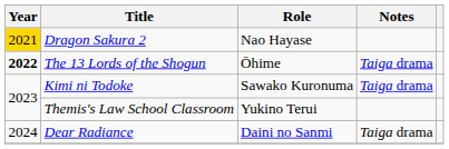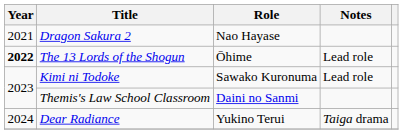 <table class="wikitable sortable">
 <tr>
 <th>Year</th>
 <th>Title</th>
 <th>Role</th>
 <th class="unsortable">Notes</th>
 <th class="unsortable"></th>
 </tr>
 <tr>
-<td style="background: gold;">2021</td>
+<td>2021</td>
 <td><em><a href='#'>Dragon Sakura 2</a></em></td>
 <td>Nao Hayase</td>
 <td></td>
 <td></td>
 </tr>
 <tr>
 <td><strong>2022</strong></td>
 <td><em><a href='#'>The 13 Lords of the Shogun</a></em></td>
 <td>Ōhime</td>
-<td><a href='#'><em>Taiga</em> drama</a></td>
+<td>Lead role</td>
 <td></td>
 </tr>
 <tr>
 <td rowspan=2>2023</td>
 <td><em><a href='#'>Kimi ni Todoke</a></em></td>
 <td>Sawako Kuronuma</td>
-<td><a href='#'><em>Taiga</em> drama</a></td>
+<td>Lead role</td>
 <td></td>
 </tr>
 <tr>
 <td><em>Themis's Law School Classroom</em></td>
-<td>Yukino Terui</td>
+<td><a href='#'>Daini no Sanmi</a></td>
 <td></td>
 <td></td>
 </tr>
 <tr>
 <td>2024</td>
 <td><em><a href='#'>Dear Radiance</a></em></td>
-<td><a href='#'>Daini no Sanmi</a></td>
+<td>Yukino Terui</td>
 <td><em>Taiga</em> drama</td>
 <td></td>
 </tr>
 <tr>
 </tr>
 </table>
